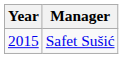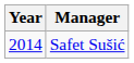 <table class="wikitable">
 <tr>
 <th>Year</th>
 <th>Manager</th>
 </tr>
 <tr>
-<td align=center><a href='#'>2015</a></td>
+<td align=center><a href='#'>2014</a></td>
 <td> <a href='#'>Safet Sušić</a></td>
 </tr>
 </table>
